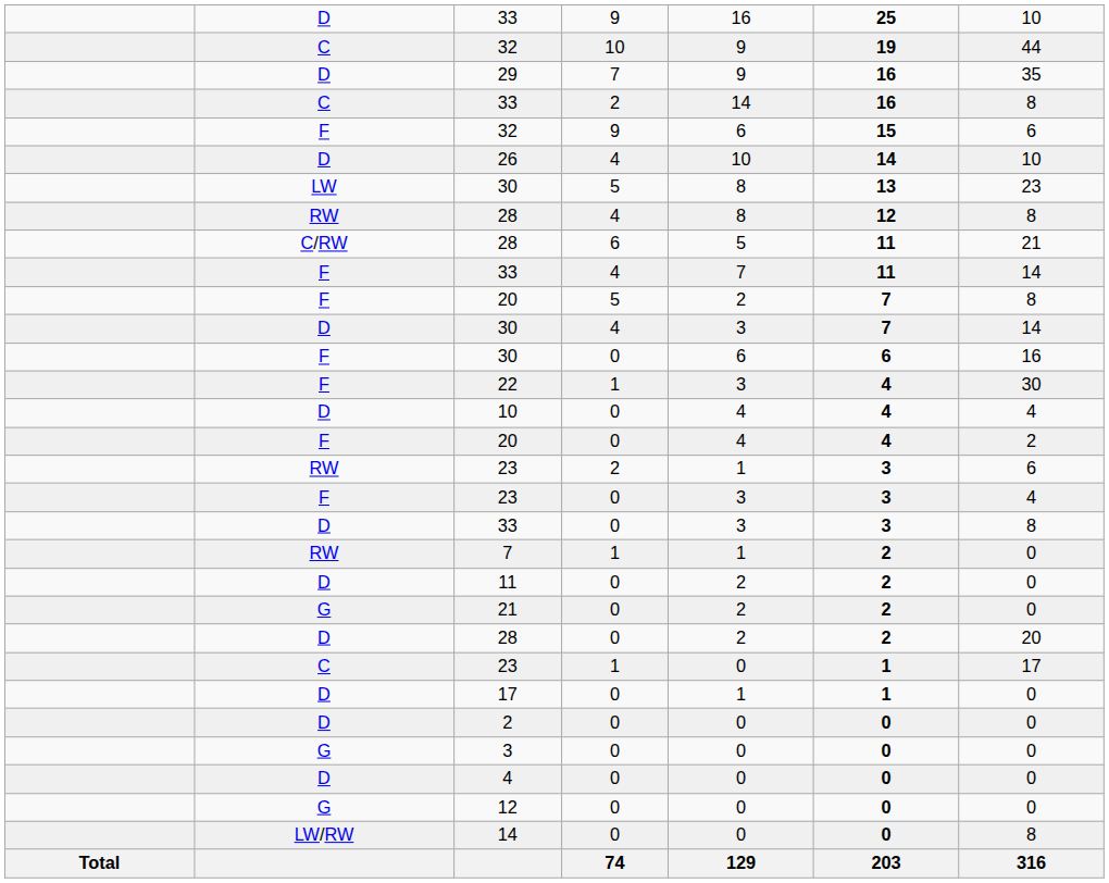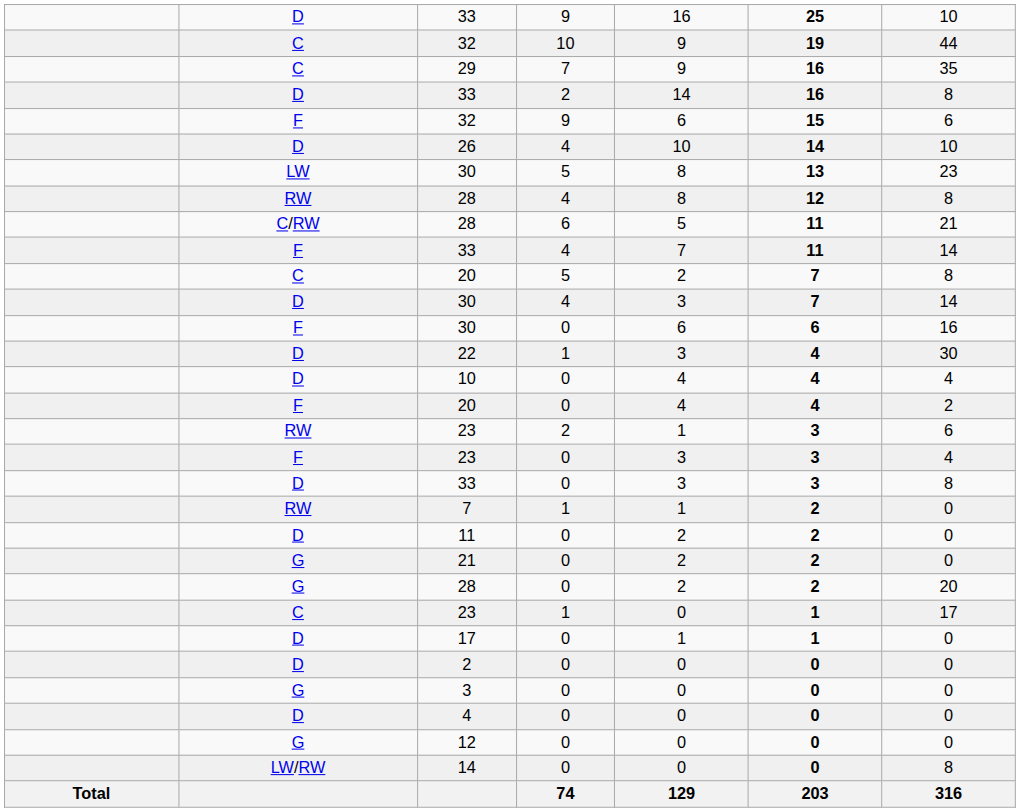 <table class="wikitable sortable" width ="50%">
 <tr align="center">
 </tr>
 <tr align="center" bgcolor="">
 <td></td>
 <td><a href='#'>D</a></td>
 <td>33</td>
 <td>9</td>
 <td>16</td>
 <td><strong>25</strong></td>
 <td>10</td>
 </tr>
 <tr align="center" bgcolor="f0f0f0">
 <td></td>
 <td><a href='#'>C</a></td>
 <td>32</td>
 <td>10</td>
 <td>9</td>
 <td><strong>19</strong></td>
 <td>44</td>
 </tr>
 <tr align="center" bgcolor="">
 <td></td>
-<td><a href='#'>D</a></td>
+<td><a href='#'>C</a></td>
 <td>29</td>
 <td>7</td>
 <td>9</td>
 <td><strong>16</strong></td>
 <td>35</td>
 </tr>
 <tr align="center" bgcolor="f0f0f0">
 <td></td>
-<td><a href='#'>C</a></td>
+<td><a href='#'>D</a></td>
 <td>33</td>
 <td>2</td>
 <td>14</td>
 <td><strong>16</strong></td>
 <td>8</td>
 </tr>
 <tr align="center" bgcolor="">
 <td></td>
 <td><a href='#'>F</a></td>
 <td>32</td>
 <td>9</td>
 <td>6</td>
 <td><strong>15</strong></td>
 <td>6</td>
 </tr>
 <tr align="center" bgcolor="f0f0f0">
 <td></td>
 <td><a href='#'>D</a></td>
 <td>26</td>
 <td>4</td>
 <td>10</td>
 <td><strong>14</strong></td>
 <td>10</td>
 </tr>
 <tr align="center" bgcolor="">
 <td></td>
 <td><a href='#'>LW</a></td>
 <td>30</td>
 <td>5</td>
 <td>8</td>
 <td><strong>13</strong></td>
 <td>23</td>
 </tr>
 <tr align="center" bgcolor="f0f0f0">
 <td></td>
 <td><a href='#'>RW</a></td>
 <td>28</td>
 <td>4</td>
 <td>8</td>
 <td><strong>12</strong></td>
 <td>8</td>
 </tr>
 <tr align="center" bgcolor="">
 <td></td>
 <td><a href='#'>C</a>/<a href='#'>RW</a></td>
 <td>28</td>
 <td>6</td>
 <td>5</td>
 <td><strong>11</strong></td>
 <td>21</td>
 </tr>
 <tr align="center" bgcolor="f0f0f0">
 <td></td>
 <td><a href='#'>F</a></td>
 <td>33</td>
 <td>4</td>
 <td>7</td>
 <td><strong>11</strong></td>
 <td>14</td>
 </tr>
 <tr align="center" bgcolor="">
 <td></td>
-<td><a href='#'>F</a></td>
+<td><a href='#'>C</a></td>
 <td>20</td>
 <td>5</td>
 <td>2</td>
 <td><strong>7</strong></td>
 <td>8</td>
 </tr>
 <tr align="center" bgcolor="f0f0f0">
 <td></td>
 <td><a href='#'>D</a></td>
 <td>30</td>
 <td>4</td>
 <td>3</td>
 <td><strong>7</strong></td>
 <td>14</td>
 </tr>
 <tr align="center" bgcolor="">
 <td></td>
 <td><a href='#'>F</a></td>
 <td>30</td>
 <td>0</td>
 <td>6</td>
 <td><strong>6</strong></td>
 <td>16</td>
 </tr>
 <tr align="center" bgcolor="f0f0f0">
 <td></td>
-<td><a href='#'>F</a></td>
+<td><a href='#'>D</a></td>
 <td>22</td>
 <td>1</td>
 <td>3</td>
 <td><strong>4</strong></td>
 <td>30</td>
 </tr>
 <tr align="center" bgcolor="">
 <td></td>
 <td><a href='#'>D</a></td>
 <td>10</td>
 <td>0</td>
 <td>4</td>
 <td><strong>4</strong></td>
 <td>4</td>
 </tr>
 <tr align="center" bgcolor="f0f0f0">
 <td></td>
 <td><a href='#'>F</a></td>
 <td>20</td>
 <td>0</td>
 <td>4</td>
 <td><strong>4</strong></td>
 <td>2</td>
 </tr>
 <tr align="center" bgcolor="">
 <td></td>
 <td><a href='#'>RW</a></td>
 <td>23</td>
 <td>2</td>
 <td>1</td>
 <td><strong>3</strong></td>
 <td>6</td>
 </tr>
 <tr align="center" bgcolor="f0f0f0">
 <td></td>
 <td><a href='#'>F</a></td>
 <td>23</td>
 <td>0</td>
 <td>3</td>
 <td><strong>3</strong></td>
 <td>4</td>
 </tr>
 <tr align="center" bgcolor="">
 <td></td>
 <td><a href='#'>D</a></td>
 <td>33</td>
 <td>0</td>
 <td>3</td>
 <td><strong>3</strong></td>
 <td>8</td>
 </tr>
 <tr align="center" bgcolor="f0f0f0">
 <td></td>
 <td><a href='#'>RW</a></td>
 <td>7</td>
 <td>1</td>
 <td>1</td>
 <td><strong>2</strong></td>
 <td>0</td>
 </tr>
 <tr align="center" bgcolor="">
 <td></td>
 <td><a href='#'>D</a></td>
 <td>11</td>
 <td>0</td>
 <td>2</td>
 <td><strong>2</strong></td>
 <td>0</td>
 </tr>
 <tr align="center" bgcolor="f0f0f0">
 <td></td>
 <td><a href='#'>G</a></td>
 <td>21</td>
 <td>0</td>
 <td>2</td>
 <td><strong>2</strong></td>
 <td>0</td>
 </tr>
 <tr align="center" bgcolor="">
 <td></td>
-<td><a href='#'>D</a></td>
+<td><a href='#'>G</a></td>
 <td>28</td>
 <td>0</td>
 <td>2</td>
 <td><strong>2</strong></td>
 <td>20</td>
 </tr>
 <tr align="center" bgcolor="f0f0f0">
 <td></td>
 <td><a href='#'>C</a></td>
 <td>23</td>
 <td>1</td>
 <td>0</td>
 <td><strong>1</strong></td>
 <td>17</td>
 </tr>
 <tr align="center" bgcolor="">
 <td></td>
 <td><a href='#'>D</a></td>
 <td>17</td>
 <td>0</td>
 <td>1</td>
 <td><strong>1</strong></td>
 <td>0</td>
 </tr>
 <tr align="center" bgcolor="f0f0f0">
 <td></td>
 <td><a href='#'>D</a></td>
 <td>2</td>
 <td>0</td>
 <td>0</td>
 <td><strong>0</strong></td>
 <td>0</td>
 </tr>
 <tr align="center" bgcolor="">
 <td></td>
 <td><a href='#'>G</a></td>
 <td>3</td>
 <td>0</td>
 <td>0</td>
 <td><strong>0</strong></td>
 <td>0</td>
 </tr>
 <tr align="center" bgcolor="f0f0f0">
 <td></td>
 <td><a href='#'>D</a></td>
 <td>4</td>
 <td>0</td>
 <td>0</td>
 <td><strong>0</strong></td>
 <td>0</td>
 </tr>
 <tr align="center" bgcolor="">
 <td></td>
 <td><a href='#'>G</a></td>
 <td>12</td>
 <td>0</td>
 <td>0</td>
 <td><strong>0</strong></td>
 <td>0</td>
 </tr>
 <tr align="center" bgcolor="f0f0f0">
 <td></td>
 <td><a href='#'>LW</a>/<a href='#'>RW</a></td>
 <td>14</td>
 <td>0</td>
 <td>0</td>
 <td><strong>0</strong></td>
 <td>8</td>
 </tr>
 <tr>
 <th>Total</th>
 <th></th>
 <th></th>
 <th>74</th>
 <th>129</th>
 <th>203</th>
 <th>316</th>
 </tr>
 </table>
